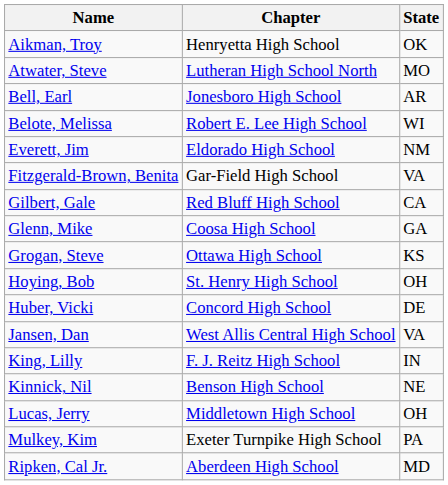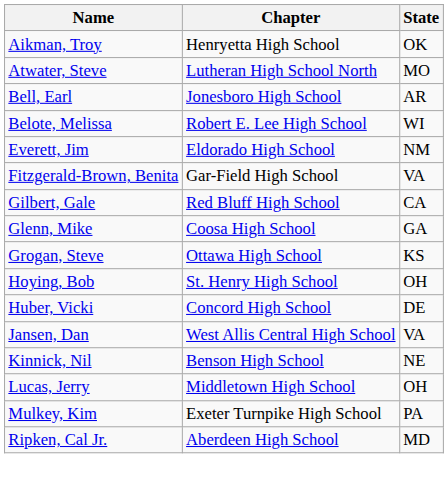 <table class="wikitable">
 <tr>
 <th>Name</th>
 <th>Chapter</th>
 <th>State</th>
 </tr>
 <tr>
 <td><a href='#'>Aikman, Troy</a></td>
 <td>Henryetta High School</td>
 <td>OK</td>
 </tr>
 <tr>
 <td><a href='#'>Atwater, Steve</a></td>
 <td><a href='#'>Lutheran High School North</a></td>
 <td>MO</td>
 </tr>
 <tr>
 <td><a href='#'>Bell, Earl</a></td>
 <td><a href='#'>Jonesboro High School</a></td>
 <td>AR</td>
 </tr>
 <tr>
 <td><a href='#'>Belote, Melissa</a></td>
 <td><a href='#'>Robert E. Lee High School</a></td>
 <td>WI</td>
 </tr>
 <tr>
 <td><a href='#'>Everett, Jim</a></td>
 <td><a href='#'>Eldorado High School</a></td>
 <td>NM</td>
 </tr>
 <tr>
 <td><a href='#'>Fitzgerald-Brown, Benita</a></td>
 <td>Gar-Field High School</td>
 <td>VA</td>
 </tr>
 <tr>
 <td><a href='#'>Gilbert, Gale</a></td>
 <td><a href='#'>Red Bluff High School</a></td>
 <td>CA</td>
 </tr>
 <tr>
 <td><a href='#'>Glenn, Mike</a></td>
 <td><a href='#'>Coosa High School</a></td>
 <td>GA</td>
 </tr>
 <tr>
 <td><a href='#'>Grogan, Steve</a></td>
 <td><a href='#'>Ottawa High School</a></td>
 <td>KS</td>
 </tr>
 <tr>
 <td><a href='#'>Hoying, Bob</a></td>
 <td><a href='#'>St. Henry High School</a></td>
 <td>OH</td>
 </tr>
 <tr>
 <td><a href='#'>Huber, Vicki</a></td>
 <td><a href='#'>Concord High School</a></td>
 <td>DE</td>
 </tr>
 <tr>
 <td><a href='#'>Jansen, Dan</a></td>
 <td><a href='#'>West Allis Central High School</a></td>
 <td>VA</td>
 </tr>
 <tr>
-<td><a href='#'>King, Lilly</a></td>
-<td><a href='#'>F. J. Reitz High School</a></td>
-<td>IN</td>
-</tr>
-<tr>
 <td><a href='#'>Kinnick, Nil</a></td>
 <td><a href='#'>Benson High School</a></td>
 <td>NE</td>
 </tr>
 <tr>
 <td><a href='#'>Lucas, Jerry</a></td>
 <td><a href='#'>Middletown High School</a></td>
 <td>OH</td>
 </tr>
 <tr>
 <td><a href='#'>Mulkey, Kim</a></td>
 <td>Exeter Turnpike High School</td>
 <td>PA</td>
 </tr>
 <tr>
 <td><a href='#'>Ripken, Cal Jr.</a></td>
 <td><a href='#'>Aberdeen High School</a></td>
 <td>MD</td>
 </tr>
 </table>
